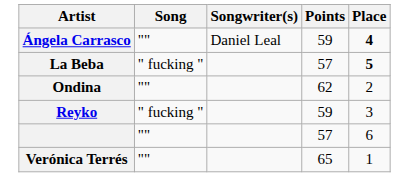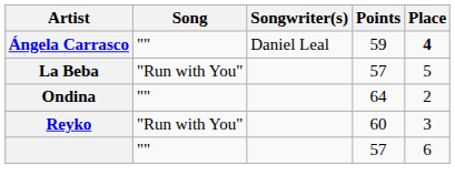 <table class="sortable wikitable plainrowheaders" style="margin: 1em auto 1em auto;">
 <tr>
 <th>Artist</th>
 <th>Song</th>
 <th class="unsortable">Songwriter(s)</th>
 <th class="unsortable">Points</th>
 <th>Place</th>
 </tr>
 <tr>
 <th scope="row"><a href='#'>Ángela Carrasco</a></th>
 <td>""</td>
 <td>Daniel Leal</td>
 <td align="center">59</td>
 <td align="center"><strong>4</strong></td>
 </tr>
 <tr>
 <th scope="row">La Beba</th>
-<td>" fucking "</td>
+<td>"Run with You"</td>
 <td></td>
 <td align="center">57</td>
-<td align="center"><strong>5</strong></td>
+<td align="center">5</td>
 </tr>
 <tr>
 <th scope="row">Ondina</th>
 <td>""</td>
 <td></td>
-<td align="center">62</td>
+<td align="center">64</td>
 <td align="center">2</td>
 </tr>
 <tr>
 <th scope="row"><a href='#'>Reyko</a></th>
-<td>" fucking "</td>
+<td>"Run with You"</td>
 <td></td>
-<td align="center">59</td>
+<td align="center">60</td>
 <td align="center">3</td>
 </tr>
 <tr>
 <th scope="row"></th>
 <td>""</td>
 <td></td>
 <td align="center">57</td>
 <td align="center">6</td>
 </tr>
-<tr>
-<th scope="row">Verónica Terrés</th>
-<td>""</td>
-<td></td>
-<td align="center">65</td>
-<td align="center">1</td>
-</tr>
 </table>
